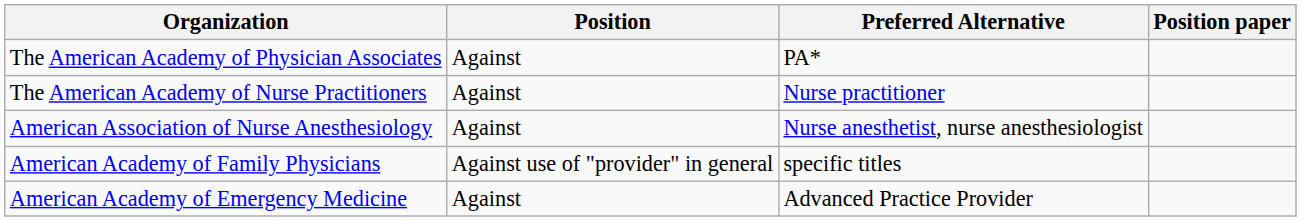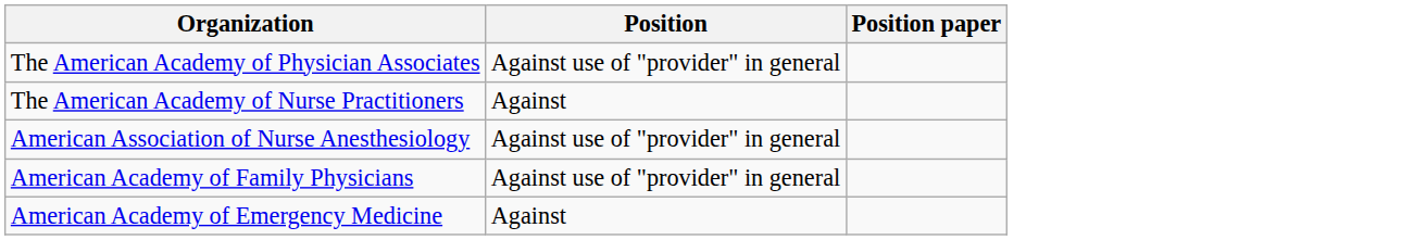 <table class = wikitable>
 <tr>
 <th>Organization</th>
 <th>Position</th>
-<th>Preferred Alternative</th>
 <th>Position paper</th>
 </tr>
 <tr>
 <td>The <a href='#'>American Academy of Physician Associates</a></td>
-<td>Against</td>
-<td>PA*</td>
+<td>Against use of "provider" in general</td>
 <td></td>
 </tr>
 <tr>
 <td>The <a href='#'>American Academy of Nurse Practitioners</a></td>
 <td>Against</td>
-<td><a href='#'>Nurse practitioner</a></td>
 <td></td>
 </tr>
 <tr>
 <td><a href='#'>American Association of Nurse Anesthesiology</a></td>
-<td>Against</td>
-<td><a href='#'>Nurse anesthetist</a>, nurse anesthesiologist</td>
+<td>Against use of "provider" in general</td>
 <td><br></td>
 </tr>
 <tr>
 <td><a href='#'>American Academy of Family Physicians</a></td>
 <td>Against use of "provider" in general</td>
-<td>specific titles</td>
 <td></td>
 </tr>
 <tr>
 <td><a href='#'>American Academy of Emergency Medicine</a></td>
 <td>Against</td>
-<td>Advanced Practice Provider</td>
 <td></td>
 </tr>
 </table>
